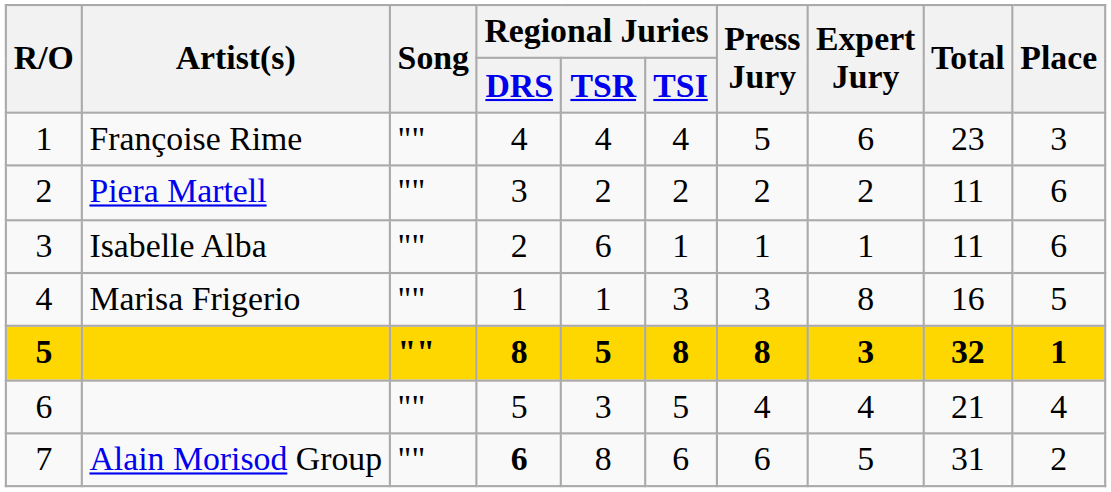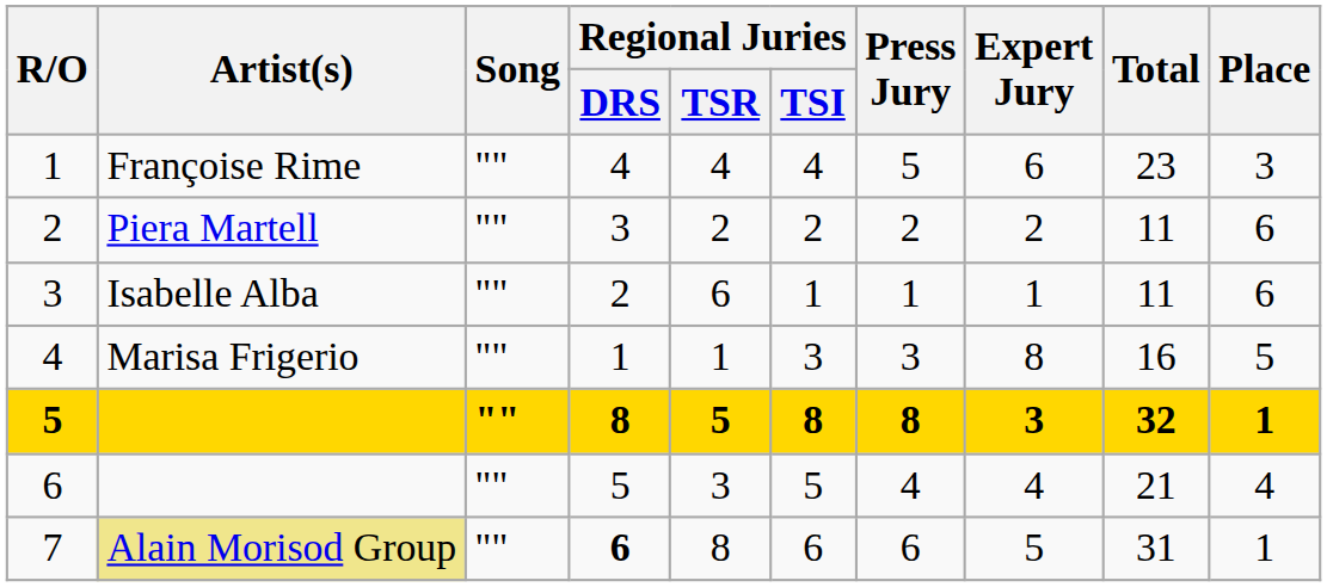 <table class="sortable wikitable" style="margin: 1em auto 1em auto; text-align:center">
 <tr>
 <th rowspan="2">R/O</th>
 <th rowspan="2">Artist(s)</th>
 <th rowspan="2">Song</th>
 <th colspan="3">Regional Juries</th>
 <th rowspan="2">Press<br>Jury</th>
 <th rowspan="2">Expert<br>Jury</th>
 <th rowspan="2">Total</th>
 <th rowspan="2">Place</th>
 </tr>
 <tr>
 <th><a href='#'>DRS</a></th>
 <th><a href='#'>TSR</a></th>
 <th><a href='#'>TSI</a></th>
 </tr>
 <tr>
 <td>1</td>
 <td align="left">Françoise Rime</td>
 <td align="left">""</td>
 <td>4</td>
 <td>4</td>
 <td>4</td>
 <td>5</td>
 <td>6</td>
 <td>23</td>
 <td>3</td>
 </tr>
 <tr>
 <td>2</td>
 <td align="left"><a href='#'>Piera Martell</a></td>
 <td align="left">""</td>
 <td>3</td>
 <td>2</td>
 <td>2</td>
 <td>2</td>
 <td>2</td>
 <td>11</td>
 <td>6</td>
 </tr>
 <tr>
 <td>3</td>
 <td align="left">Isabelle Alba</td>
 <td align="left">""</td>
 <td>2</td>
 <td>6</td>
 <td>1</td>
 <td>1</td>
 <td>1</td>
 <td>11</td>
 <td>6</td>
 </tr>
 <tr>
 <td>4</td>
 <td align="left">Marisa Frigerio</td>
 <td align="left">""</td>
 <td>1</td>
 <td>1</td>
 <td>3</td>
 <td>3</td>
 <td>8</td>
 <td>16</td>
 <td>5</td>
 </tr>
 <tr style="font-weight:bold; background:gold;">
 <td>5</td>
 <td align="left"></td>
 <td align="left">""</td>
 <td>8</td>
 <td>5</td>
 <td>8</td>
 <td>8</td>
 <td>3</td>
 <td>32</td>
 <td>1</td>
 </tr>
 <tr>
 <td>6</td>
 <td align="left"></td>
 <td align="left">""</td>
 <td>5</td>
 <td>3</td>
 <td>5</td>
 <td>4</td>
 <td>4</td>
 <td>21</td>
 <td>4</td>
 </tr>
 <tr>
 <td>7</td>
-<td align="left"><a href='#'>Alain Morisod</a> Group</td>
+<td align="left" style="background: khaki;"><a href='#'>Alain Morisod</a> Group</td>
 <td align="left">""</td>
 <td><strong>6</strong></td>
 <td>8</td>
 <td>6</td>
 <td>6</td>
 <td>5</td>
 <td>31</td>
-<td>2</td>
+<td>1</td>
 </tr>
 </table>
